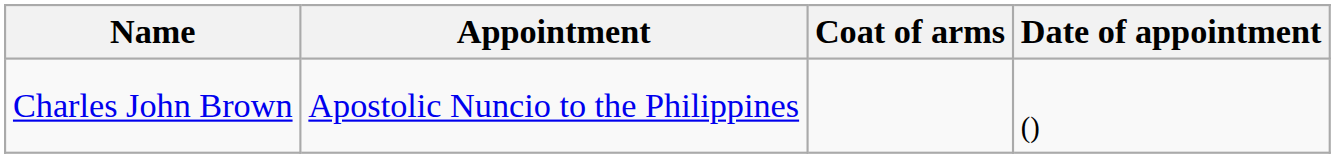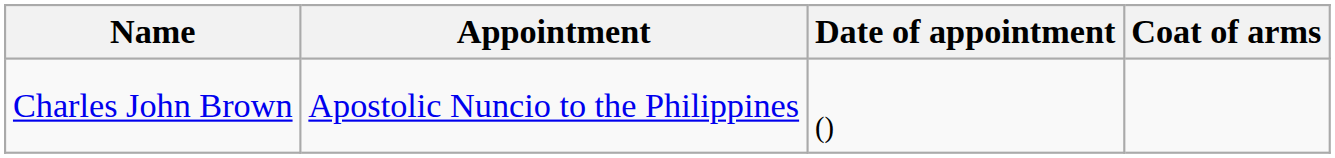 <table class="wikitable sortable">
 <tr>
 <th>Name</th>
 <th>Appointment</th>
+<th>Date of appointment</th>
 <th>Coat of arms</th>
-<th>Date of appointment</th>
 </tr>
 <tr>
 <td><a href='#'>Charles John Brown</a></td>
 <td><a href='#'>Apostolic Nuncio to the Philippines</a></td>
+<td><br><small>()</small></td>
 <td></td>
-<td><br><small>()</small></td>
 </tr>
 </table>
